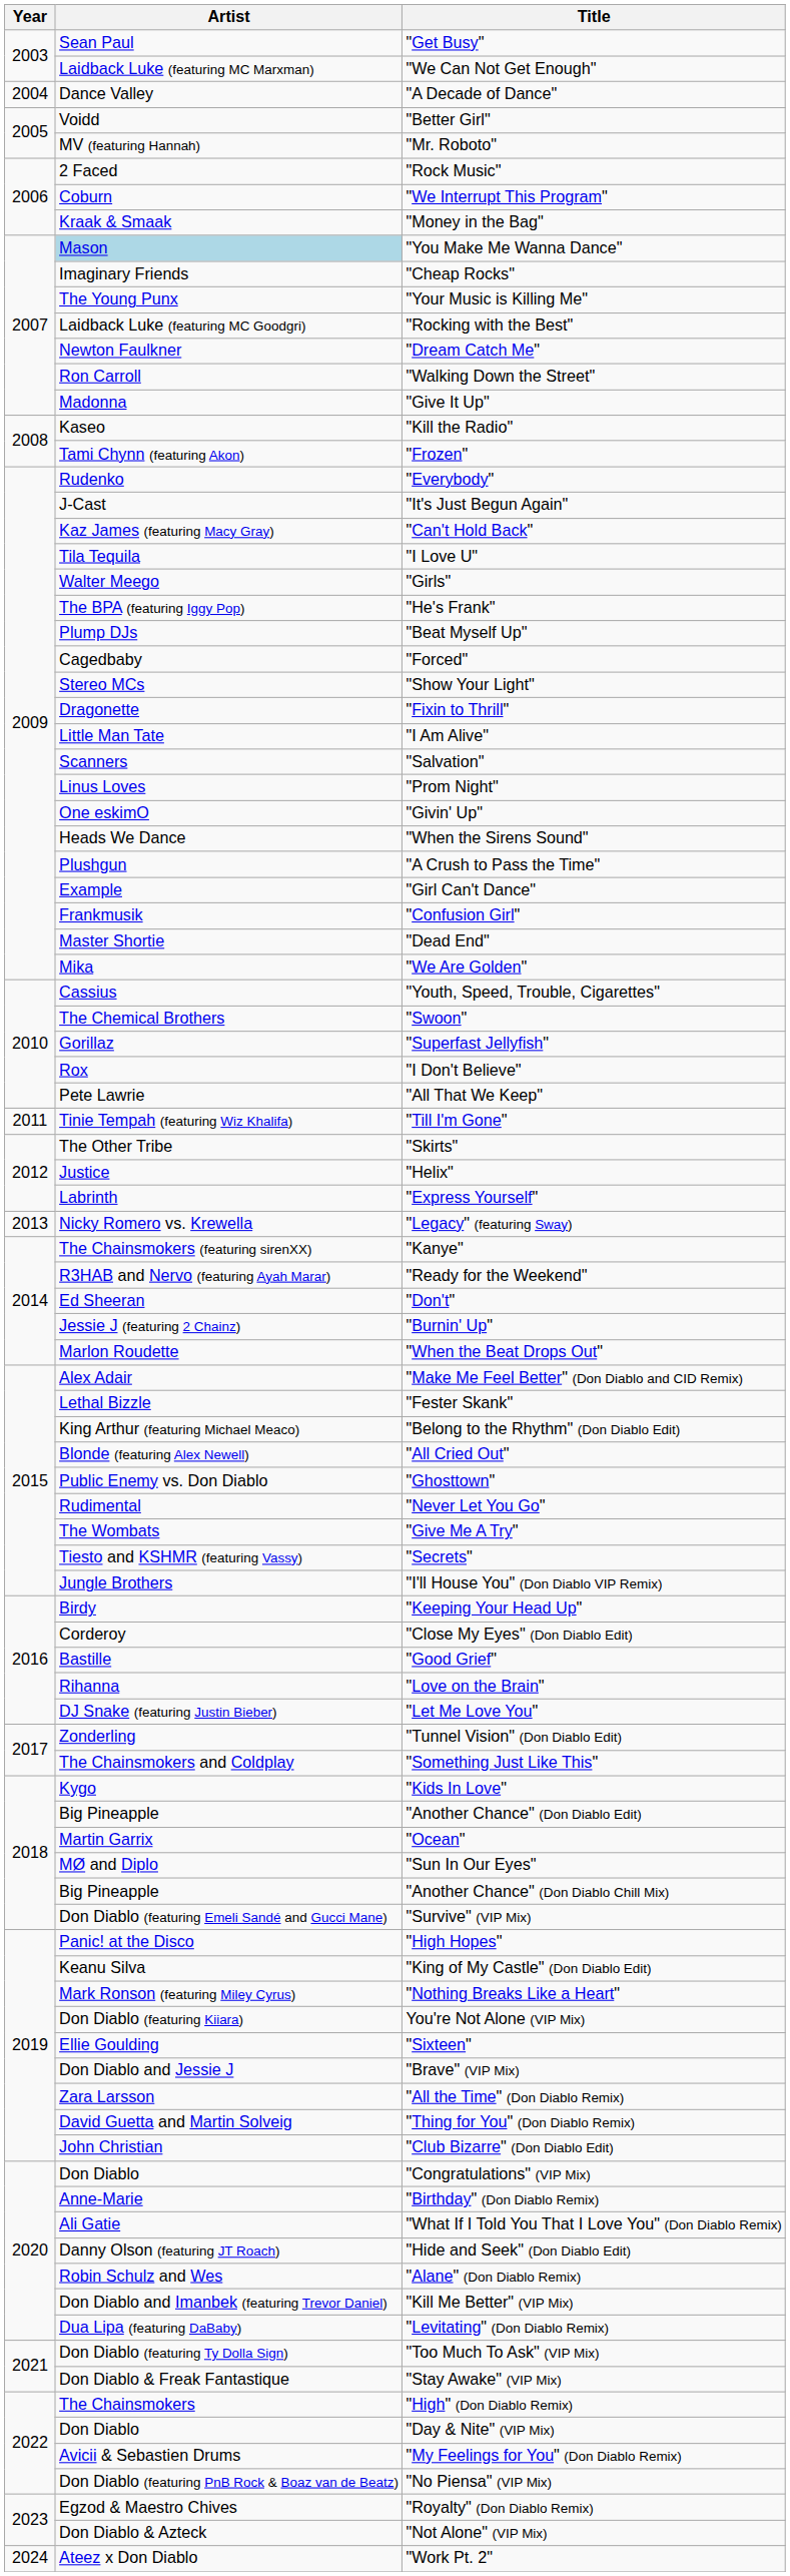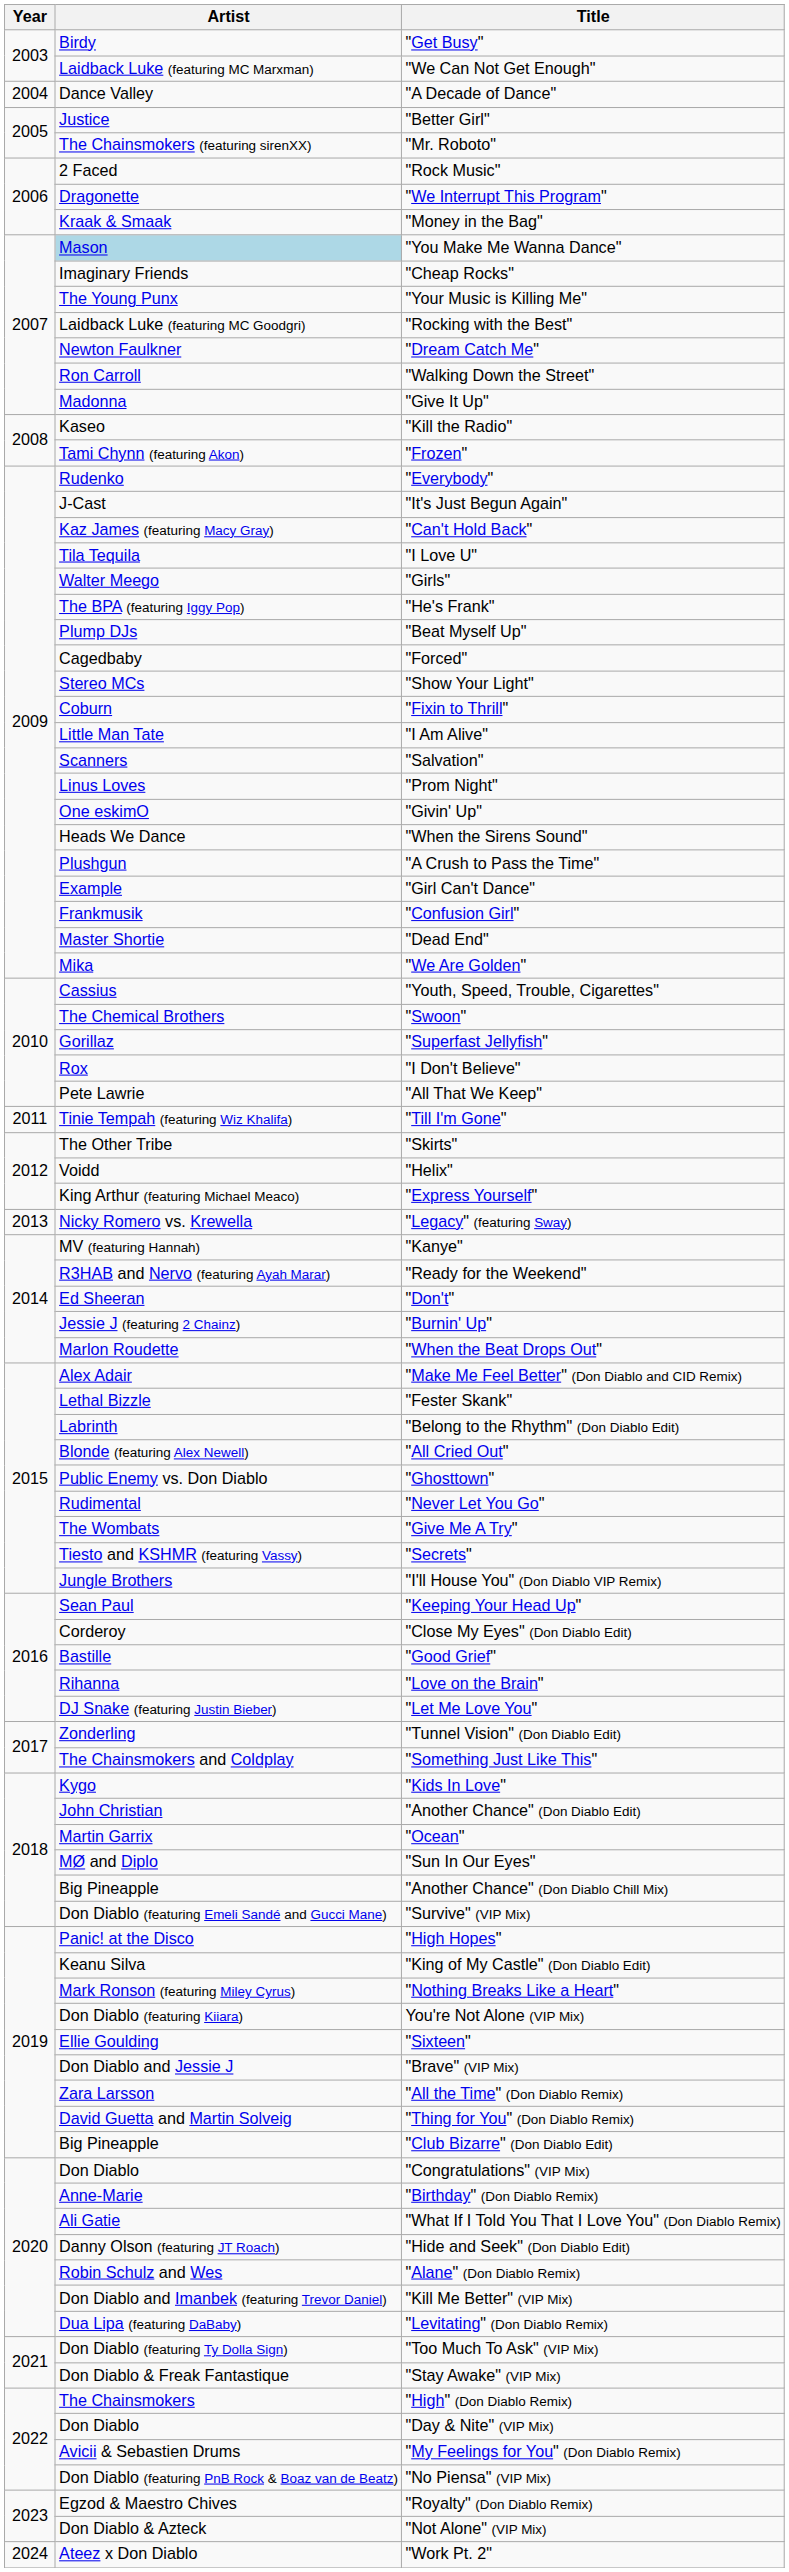 <table class="wikitable plainrowheaders">
 <tr>
 <th width="43">Year</th>
 <th>Artist</th>
 <th>Title</th>
 </tr>
 <tr>
 <td rowspan="2" align="center">2003</td>
-<td><a href='#'>Sean Paul</a></td>
+<td><a href='#'>Birdy</a></td>
 <td>"<a href='#'>Get Busy</a>"</td>
 </tr>
 <tr>
 <td><a href='#'>Laidback Luke</a> <small>(featuring MC Marxman)</small></td>
 <td>"We Can Not Get Enough"</td>
 </tr>
 <tr>
 <td align="center">2004</td>
 <td>Dance Valley</td>
 <td>"A Decade of Dance"</td>
 </tr>
 <tr>
 <td rowspan="2" align="center">2005</td>
-<td>Voidd</td>
+<td><a href='#'>Justice</a></td>
 <td>"Better Girl"</td>
 </tr>
 <tr>
-<td>MV <small>(featuring Hannah)</small></td>
+<td><a href='#'>The Chainsmokers</a> <small>(featuring sirenXX)</small></td>
 <td>"Mr. Roboto"</td>
 </tr>
 <tr>
 <td rowspan="3" align="center">2006</td>
 <td>2 Faced</td>
 <td>"Rock Music"</td>
 </tr>
 <tr>
-<td><a href='#'>Coburn</a></td>
+<td><a href='#'>Dragonette</a></td>
 <td>"<a href='#'>We Interrupt This Program</a>"</td>
 </tr>
 <tr>
 <td><a href='#'>Kraak & Smaak</a></td>
 <td>"Money in the Bag"</td>
 </tr>
 <tr>
 <td rowspan="7" align="center">2007</td>
 <td style="background: lightblue;"><a href='#'>Mason</a></td>
 <td>"You Make Me Wanna Dance"</td>
 </tr>
 <tr>
 <td>Imaginary Friends</td>
 <td>"Cheap Rocks"</td>
 </tr>
 <tr>
 <td><a href='#'>The Young Punx</a></td>
 <td>"Your Music is Killing Me"</td>
 </tr>
 <tr>
 <td>Laidback Luke <small>(featuring MC Goodgri)</small></td>
 <td>"Rocking with the Best"</td>
 </tr>
 <tr>
 <td><a href='#'>Newton Faulkner</a></td>
 <td>"<a href='#'>Dream Catch Me</a>"</td>
 </tr>
 <tr>
 <td><a href='#'>Ron Carroll</a></td>
 <td>"Walking Down the Street"</td>
 </tr>
 <tr>
 <td><a href='#'>Madonna</a></td>
 <td>"Give It Up"</td>
 </tr>
 <tr>
 <td rowspan="2" align="center">2008</td>
 <td>Kaseo</td>
 <td>"Kill the Radio"</td>
 </tr>
 <tr>
 <td><a href='#'>Tami Chynn</a> <small>(featuring <a href='#'>Akon</a>)</small></td>
 <td>"<a href='#'>Frozen</a>"</td>
 </tr>
 <tr>
 <td rowspan="20" align="center">2009</td>
 <td><a href='#'>Rudenko</a></td>
 <td>"<a href='#'>Everybody</a>"</td>
 </tr>
 <tr>
 <td>J-Cast</td>
 <td>"It's Just Begun Again"</td>
 </tr>
 <tr>
 <td><a href='#'>Kaz James</a> <small>(featuring <a href='#'>Macy Gray</a>)</small></td>
 <td>"<a href='#'>Can't Hold Back</a>"</td>
 </tr>
 <tr>
 <td><a href='#'>Tila Tequila</a></td>
 <td>"I Love U"</td>
 </tr>
 <tr>
 <td><a href='#'>Walter Meego</a></td>
 <td>"Girls"</td>
 </tr>
 <tr>
 <td><a href='#'>The BPA</a> <small>(featuring <a href='#'>Iggy Pop</a>)</small></td>
 <td>"He's Frank"</td>
 </tr>
 <tr>
 <td><a href='#'>Plump DJs</a></td>
 <td>"Beat Myself Up"</td>
 </tr>
 <tr>
 <td>Cagedbaby</td>
 <td>"Forced"</td>
 </tr>
 <tr>
 <td><a href='#'>Stereo MCs</a></td>
 <td>"Show Your Light"</td>
 </tr>
 <tr>
-<td><a href='#'>Dragonette</a></td>
+<td><a href='#'>Coburn</a></td>
 <td>"<a href='#'>Fixin to Thrill</a>"</td>
 </tr>
 <tr>
 <td><a href='#'>Little Man Tate</a></td>
 <td>"I Am Alive"</td>
 </tr>
 <tr>
 <td><a href='#'>Scanners</a></td>
 <td>"Salvation"</td>
 </tr>
 <tr>
 <td><a href='#'>Linus Loves</a></td>
 <td>"Prom Night"</td>
 </tr>
 <tr>
 <td><a href='#'>One eskimO</a></td>
 <td>"Givin' Up"</td>
 </tr>
 <tr>
 <td>Heads We Dance</td>
 <td>"When the Sirens Sound"</td>
 </tr>
 <tr>
 <td><a href='#'>Plushgun</a></td>
 <td>"A Crush to Pass the Time"</td>
 </tr>
 <tr>
 <td><a href='#'>Example</a></td>
 <td>"Girl Can't Dance"</td>
 </tr>
 <tr>
 <td><a href='#'>Frankmusik</a></td>
 <td>"<a href='#'>Confusion Girl</a>"</td>
 </tr>
 <tr>
 <td><a href='#'>Master Shortie</a></td>
 <td>"Dead End"</td>
 </tr>
 <tr>
 <td><a href='#'>Mika</a></td>
 <td>"<a href='#'>We Are Golden</a>"</td>
 </tr>
 <tr>
 <td rowspan="5" align="center">2010</td>
 <td><a href='#'>Cassius</a></td>
 <td>"Youth, Speed, Trouble, Cigarettes"</td>
 </tr>
 <tr>
 <td><a href='#'>The Chemical Brothers</a></td>
 <td>"<a href='#'>Swoon</a>"</td>
 </tr>
 <tr>
 <td><a href='#'>Gorillaz</a></td>
 <td>"<a href='#'>Superfast Jellyfish</a>"</td>
 </tr>
 <tr>
 <td><a href='#'>Rox</a></td>
 <td>"I Don't Believe"</td>
 </tr>
 <tr>
 <td>Pete Lawrie</td>
 <td>"All That We Keep"</td>
 </tr>
 <tr>
 <td align="center">2011</td>
 <td><a href='#'>Tinie Tempah</a> <small>(featuring <a href='#'>Wiz Khalifa</a>)</small></td>
 <td>"<a href='#'>Till I'm Gone</a>"</td>
 </tr>
 <tr>
 <td rowspan="3" align="center">2012</td>
 <td>The Other Tribe</td>
 <td>"Skirts"</td>
 </tr>
 <tr>
-<td><a href='#'>Justice</a></td>
+<td>Voidd</td>
 <td>"Helix"</td>
 </tr>
 <tr>
-<td><a href='#'>Labrinth</a></td>
+<td>King Arthur <small>(featuring Michael Meaco)</small></td>
 <td>"<a href='#'>Express Yourself</a>"</td>
 </tr>
 <tr>
 <td align="center">2013</td>
 <td><a href='#'>Nicky Romero</a> vs. <a href='#'>Krewella</a></td>
 <td>"<a href='#'>Legacy</a>" <small>(featuring <a href='#'>Sway</a>)</small></td>
 </tr>
 <tr>
 <td rowspan="5" align="center">2014</td>
-<td><a href='#'>The Chainsmokers</a> <small>(featuring sirenXX)</small></td>
+<td>MV <small>(featuring Hannah)</small></td>
 <td>"Kanye"</td>
 </tr>
 <tr>
 <td><a href='#'>R3HAB</a> and <a href='#'>Nervo</a> <small>(featuring <a href='#'>Ayah Marar</a>)</small></td>
 <td>"Ready for the Weekend"</td>
 </tr>
 <tr>
 <td><a href='#'>Ed Sheeran</a></td>
 <td>"<a href='#'>Don't</a>"</td>
 </tr>
 <tr>
 <td><a href='#'>Jessie J</a> <small>(featuring <a href='#'>2 Chainz</a>)</small></td>
 <td>"<a href='#'>Burnin' Up</a>"</td>
 </tr>
 <tr>
 <td><a href='#'>Marlon Roudette</a></td>
 <td>"<a href='#'>When the Beat Drops Out</a>"</td>
 </tr>
 <tr>
 <td rowspan="9" align="center">2015</td>
 <td><a href='#'>Alex Adair</a></td>
 <td>"<a href='#'>Make Me Feel Better</a>" <small>(Don Diablo and CID Remix)</small></td>
 </tr>
 <tr>
 <td><a href='#'>Lethal Bizzle</a></td>
 <td>"Fester Skank"</td>
 </tr>
 <tr>
-<td>King Arthur <small>(featuring Michael Meaco)</small></td>
+<td><a href='#'>Labrinth</a></td>
 <td>"Belong to the Rhythm" <small>(Don Diablo Edit)</small></td>
 </tr>
 <tr>
 <td><a href='#'>Blonde</a> <small>(featuring <a href='#'>Alex Newell</a>)</small></td>
 <td>"<a href='#'>All Cried Out</a>"</td>
 </tr>
 <tr>
 <td><a href='#'>Public Enemy</a> vs. Don Diablo</td>
 <td>"<a href='#'>Ghosttown</a>"</td>
 </tr>
 <tr>
 <td><a href='#'>Rudimental</a></td>
 <td>"<a href='#'>Never Let You Go</a>"</td>
 </tr>
 <tr>
 <td><a href='#'>The Wombats</a></td>
 <td>"<a href='#'>Give Me A Try</a>"</td>
 </tr>
 <tr>
 <td><a href='#'>Tiesto</a> and <a href='#'>KSHMR</a> <small>(featuring <a href='#'>Vassy</a>)</small></td>
 <td>"<a href='#'>Secrets</a>"</td>
 </tr>
 <tr>
 <td><a href='#'>Jungle Brothers</a></td>
 <td>"I'll House You" <small>(Don Diablo VIP Remix)</small></td>
 </tr>
 <tr>
 <td rowspan="5" align="center">2016</td>
-<td><a href='#'>Birdy</a></td>
+<td><a href='#'>Sean Paul</a></td>
 <td>"<a href='#'>Keeping Your Head Up</a>"</td>
 </tr>
 <tr>
 <td>Corderoy</td>
 <td>"Close My Eyes" <small>(Don Diablo Edit)</small></td>
 </tr>
 <tr>
 <td><a href='#'>Bastille</a></td>
 <td>"<a href='#'>Good Grief</a>"</td>
 </tr>
 <tr>
 <td><a href='#'>Rihanna</a></td>
 <td>"<a href='#'>Love on the Brain</a>"</td>
 </tr>
 <tr>
 <td><a href='#'>DJ Snake</a> <small>(featuring <a href='#'>Justin Bieber</a>)</small></td>
 <td>"<a href='#'>Let Me Love You</a>"</td>
 </tr>
 <tr>
 <td rowspan="2" align="center">2017</td>
 <td><a href='#'>Zonderling</a></td>
 <td>"Tunnel Vision" <small>(Don Diablo Edit)</small></td>
 </tr>
 <tr>
 <td><a href='#'>The Chainsmokers</a> and <a href='#'>Coldplay</a></td>
 <td>"<a href='#'>Something Just Like This</a>"</td>
 </tr>
 <tr>
 <td rowspan="6" align="center">2018</td>
 <td><a href='#'>Kygo</a></td>
 <td>"<a href='#'>Kids In Love</a>"</td>
 </tr>
 <tr>
-<td>Big Pineapple</td>
+<td><a href='#'>John Christian</a></td>
 <td>"Another Chance" <small>(Don Diablo Edit)</small></td>
 </tr>
 <tr>
 <td><a href='#'>Martin Garrix</a></td>
 <td>"<a href='#'>Ocean</a>"</td>
 </tr>
 <tr>
 <td><a href='#'>MØ</a> and <a href='#'>Diplo</a></td>
 <td>"Sun In Our Eyes"</td>
 </tr>
 <tr>
 <td>Big Pineapple</td>
 <td>"Another Chance" <small>(Don Diablo Chill Mix)</small></td>
 </tr>
 <tr>
 <td>Don Diablo <small>(featuring <a href='#'>Emeli Sandé</a> and <a href='#'>Gucci Mane</a>)</small></td>
 <td>"Survive" <small>(VIP Mix)</small></td>
 </tr>
 <tr>
 <td rowspan="9" align="center">2019</td>
 <td><a href='#'>Panic! at the Disco</a></td>
 <td>"<a href='#'>High Hopes</a>"</td>
 </tr>
 <tr>
 <td>Keanu Silva</td>
 <td>"King of My Castle" <small>(Don Diablo Edit)</small></td>
 </tr>
 <tr>
 <td><a href='#'>Mark Ronson</a> <small>(featuring <a href='#'>Miley Cyrus</a>)</small></td>
 <td>"<a href='#'>Nothing Breaks Like a Heart</a>"</td>
 </tr>
 <tr>
 <td>Don Diablo <small>(featuring <a href='#'>Kiiara</a>)</small></td>
 <td>You're Not Alone <small>(VIP Mix)</small></td>
 </tr>
 <tr>
 <td><a href='#'>Ellie Goulding</a></td>
 <td>"<a href='#'>Sixteen</a>"</td>
 </tr>
 <tr>
 <td>Don Diablo and <a href='#'>Jessie J</a></td>
 <td>"Brave" <small>(VIP Mix)</small></td>
 </tr>
 <tr>
 <td><a href='#'>Zara Larsson</a></td>
 <td>"<a href='#'>All the Time</a>" <small>(Don Diablo Remix)</small></td>
 </tr>
 <tr>
 <td><a href='#'>David Guetta</a> and <a href='#'>Martin Solveig</a></td>
 <td>"<a href='#'>Thing for You</a>" <small>(Don Diablo Remix)</small></td>
 </tr>
 <tr>
-<td><a href='#'>John Christian</a></td>
+<td>Big Pineapple</td>
 <td>"<a href='#'>Club Bizarre</a>" <small>(Don Diablo Edit)</small></td>
 </tr>
 <tr>
 <td rowspan="7" align="center">2020</td>
 <td>Don Diablo</td>
 <td>"Congratulations" <small>(VIP Mix)</small></td>
 </tr>
 <tr>
 <td><a href='#'>Anne-Marie</a></td>
 <td>"<a href='#'>Birthday</a>" <small>(Don Diablo Remix)</small></td>
 </tr>
 <tr>
 <td><a href='#'>Ali Gatie</a></td>
 <td>"What If I Told You That I Love You" <small>(Don Diablo Remix)</small></td>
 </tr>
 <tr>
 <td>Danny Olson <small>(featuring <a href='#'>JT Roach</a>)</small></td>
 <td>"Hide and Seek" <small>(Don Diablo Edit)</small></td>
 </tr>
 <tr>
 <td><a href='#'>Robin Schulz</a> and <a href='#'>Wes</a></td>
 <td>"<a href='#'>Alane</a>" <small>(Don Diablo Remix)</small></td>
 </tr>
 <tr>
 <td>Don Diablo and <a href='#'>Imanbek</a> <small>(featuring <a href='#'>Trevor Daniel</a>)</small></td>
 <td>"Kill Me Better" <small>(VIP Mix)</small></td>
 </tr>
 <tr>
 <td><a href='#'>Dua Lipa</a> <small>(featuring <a href='#'>DaBaby</a>)</small></td>
 <td>"<a href='#'>Levitating</a>" <small>(Don Diablo Remix)</small></td>
 </tr>
 <tr>
 <td rowspan="2" align="center">2021</td>
 <td>Don Diablo <small>(featuring <a href='#'>Ty Dolla Sign</a>)</small></td>
 <td>"Too Much To Ask" <small>(VIP Mix)</small></td>
 </tr>
 <tr>
 <td>Don Diablo & Freak Fantastique</td>
 <td>"Stay Awake" <small>(VIP Mix)</small></td>
 </tr>
 <tr>
 <td rowspan="4" align="center">2022</td>
 <td><a href='#'>The Chainsmokers</a></td>
 <td>"<a href='#'>High</a>" <small>(Don Diablo Remix)</small></td>
 </tr>
 <tr>
 <td>Don Diablo</td>
 <td>"Day & Nite" <small>(VIP Mix)</small></td>
 </tr>
 <tr>
 <td><a href='#'>Avicii</a> & Sebastien Drums</td>
 <td>"<a href='#'>My Feelings for You</a>" <small>(Don Diablo Remix)</small></td>
 </tr>
 <tr>
 <td>Don Diablo <small>(featuring <a href='#'>PnB Rock</a> & <a href='#'>Boaz van de Beatz</a>)</small></td>
 <td>"No Piensa" <small>(VIP Mix)</small></td>
 </tr>
 <tr>
 <td rowspan="2" align="center">2023</td>
 <td>Egzod & Maestro Chives</td>
 <td>"Royalty" <small>(Don Diablo Remix)</small> </td>
 </tr>
 <tr>
 <td>Don Diablo & Azteck</td>
 <td>"Not Alone" <small>(VIP Mix)</small></td>
 </tr>
 <tr>
 <td align="center">2024</td>
 <td><a href='#'>Ateez</a> x Don Diablo</td>
 <td>"Work Pt. 2"</td>
 </tr>
 </table>
